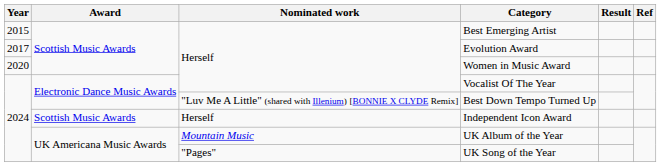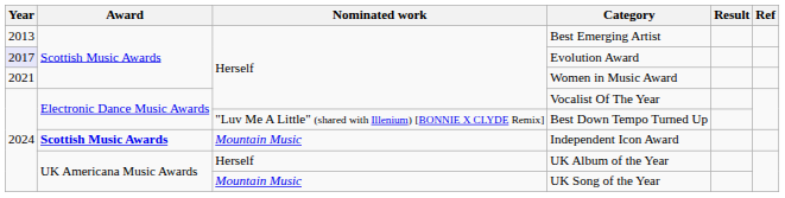 <table class="wikitable">
 <tr>
 <th>Year</th>
 <th>Award</th>
 <th>Nominated work</th>
 <th>Category</th>
 <th>Result</th>
 <th>Ref</th>
 </tr>
 <tr>
-<td>2015</td>
+<td>2013</td>
 <td rowspan="3"><a href='#'>Scottish Music Awards</a></td>
 <td rowspan="4">Herself</td>
 <td>Best Emerging Artist</td>
 <td></td>
 <td></td>
 </tr>
 <tr>
-<td>2017</td>
+<td style="background: lavender;">2017</td>
 <td>Evolution Award</td>
 <td></td>
 <td></td>
 </tr>
 <tr>
-<td>2020</td>
+<td>2021</td>
 <td>Women in Music Award</td>
 <td></td>
 <td></td>
 </tr>
 <tr>
 <td rowspan="5">2024</td>
 <td rowspan="2"><a href='#'>Electronic Dance Music Awards</a></td>
 <td>Vocalist Of The Year</td>
 <td></td>
 <td rowspan="2"></td>
 </tr>
 <tr>
 <td>"Luv Me A Little" <small>(shared with <a href='#'>Illenium</a>)</small><small></small> <small>[<a href='#'>BONNIE X CLYDE</a> Remix]</small></td>
 <td>Best Down Tempo Turned Up</td>
 <td></td>
 </tr>
 <tr>
-<td><a href='#'>Scottish Music Awards</a></td>
-<td>Herself</td>
+<td><strong><a href='#'>Scottish Music Awards</a></strong></td>
+<td><em><a href='#'>Mountain Music</a></em></td>
 <td>Independent Icon Award</td>
 <td></td>
 <td></td>
 </tr>
 <tr>
 <td rowspan="2">UK Americana Music Awards</td>
-<td><em><a href='#'>Mountain Music</a></em></td>
+<td>Herself</td>
 <td>UK Album of the Year</td>
 <td></td>
 <td rowspan="2"></td>
 </tr>
 <tr>
-<td>"Pages"</td>
+<td><em><a href='#'>Mountain Music</a></em></td>
 <td>UK Song of the Year</td>
 <td></td>
 </tr>
 </table>
